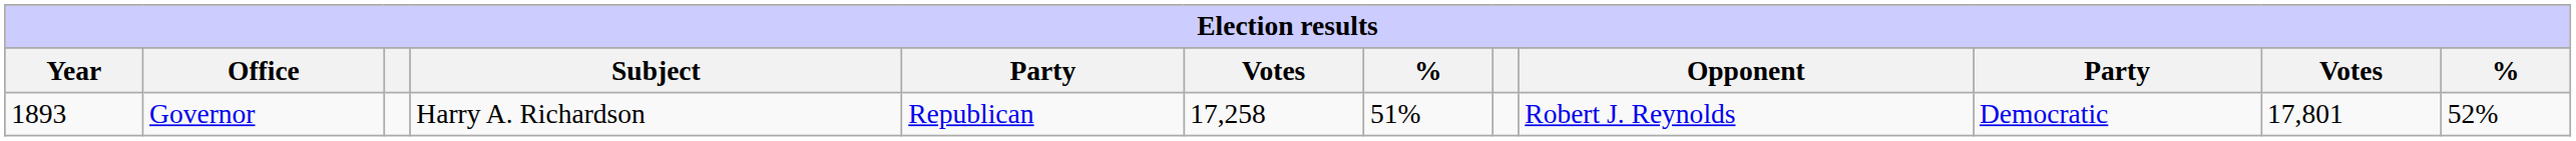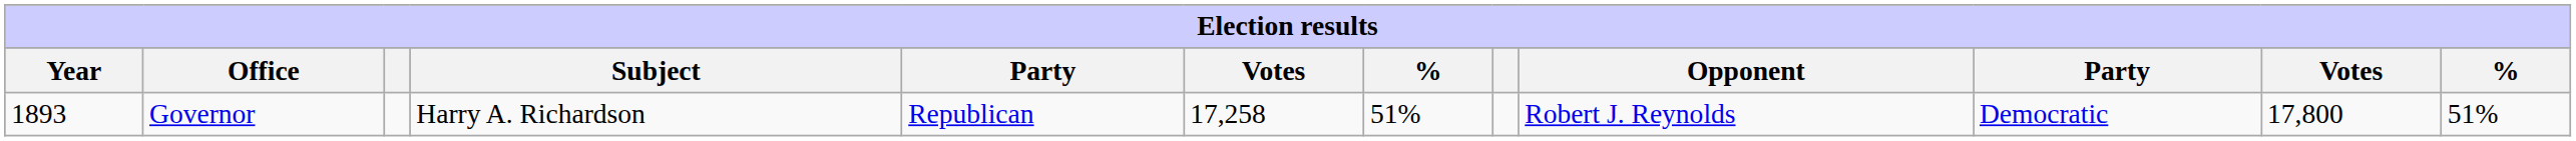 <table class=wikitable style="width: 94%" style="text-align: center;" align="center">
 <tr bgcolor=#cccccc>
 <th colspan=12 style="background: #ccccff;">Election results</th>
 </tr>
 <tr>
 <th><strong>Year</strong></th>
 <th><strong>Office</strong></th>
 <th></th>
 <th><strong>Subject</strong></th>
 <th><strong>Party</strong></th>
 <th><strong>Votes</strong></th>
 <th><strong>%</strong></th>
 <th></th>
 <th><strong>Opponent</strong></th>
 <th><strong>Party</strong></th>
 <th><strong>Votes</strong></th>
 <th><strong>%</strong></th>
 </tr>
 <tr>
 <td>1893</td>
 <td><a href='#'>Governor</a></td>
 <td></td>
 <td>Harry A. Richardson</td>
 <td><a href='#'>Republican</a></td>
 <td>17,258</td>
 <td>51%</td>
 <td></td>
 <td><a href='#'>Robert J. Reynolds</a></td>
 <td><a href='#'>Democratic</a></td>
-<td>17,801</td>
-<td>52%</td>
+<td>17,800</td>
+<td>51%</td>
 </tr>
 </table>
